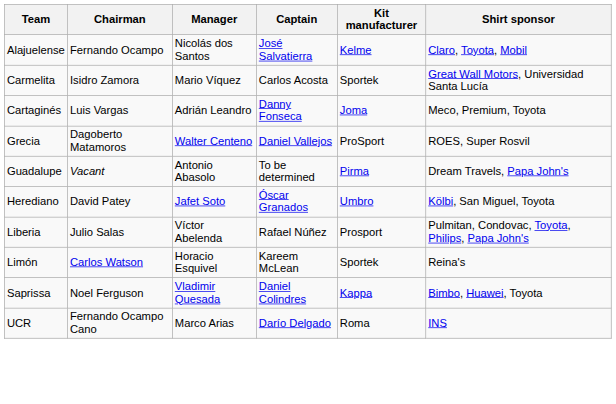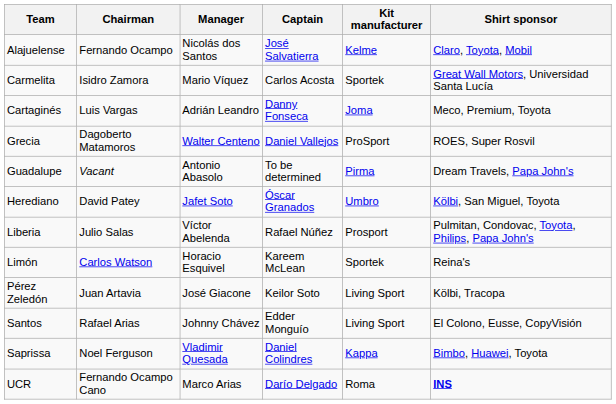 <table class="wikitable sortable">
 <tr>
 <th>Team</th>
 <th>Chairman</th>
 <th>Manager</th>
 <th>Captain</th>
 <th>Kit manufacturer</th>
 <th>Shirt sponsor</th>
 </tr>
 <tr>
 <td>Alajuelense</td>
 <td>Fernando Ocampo</td>
 <td> Nicolás dos Santos</td>
 <td> <a href='#'>José Salvatierra</a></td>
 <td><a href='#'>Kelme</a></td>
 <td><a href='#'>Claro</a>, <a href='#'>Toyota</a>, <a href='#'>Mobil</a></td>
 </tr>
 <tr>
 <td>Carmelita</td>
 <td>Isidro Zamora</td>
 <td> Mario Víquez</td>
 <td> Carlos Acosta</td>
 <td>Sportek</td>
 <td><a href='#'>Great Wall Motors</a>, Universidad Santa Lucía</td>
 </tr>
 <tr>
 <td>Cartaginés</td>
 <td>Luis Vargas</td>
 <td> Adrián Leandro</td>
 <td> <a href='#'>Danny Fonseca</a></td>
 <td><a href='#'>Joma</a></td>
 <td>Meco, Premium, Toyota</td>
 </tr>
 <tr>
 <td>Grecia</td>
 <td>Dagoberto Matamoros</td>
 <td> <a href='#'>Walter Centeno</a></td>
 <td> <a href='#'>Daniel Vallejos</a></td>
 <td>ProSport</td>
 <td>ROES, Super Rosvil</td>
 </tr>
 <tr>
 <td>Guadalupe</td>
 <td><em>Vacant</em></td>
 <td> Antonio Abasolo</td>
 <td>To be determined</td>
 <td><a href='#'>Pirma</a></td>
 <td>Dream Travels, <a href='#'>Papa John's</a></td>
 </tr>
 <tr>
 <td>Herediano</td>
 <td>David Patey</td>
 <td><a href='#'>Jafet Soto</a></td>
 <td> <a href='#'>Óscar Granados</a></td>
 <td><a href='#'>Umbro</a></td>
 <td><a href='#'>Kölbi</a>, San Miguel, Toyota</td>
 </tr>
 <tr>
 <td>Liberia</td>
 <td>Julio Salas</td>
 <td> Víctor Abelenda</td>
 <td> Rafael Núñez</td>
 <td>Prosport</td>
 <td>Pulmitan, Condovac, <a href='#'>Toyota</a>, <a href='#'>Philips</a>, <a href='#'>Papa John's</a></td>
 </tr>
 <tr>
 <td>Limón</td>
 <td><a href='#'>Carlos Watson</a></td>
 <td> Horacio Esquivel</td>
 <td> Kareem McLean</td>
 <td>Sportek</td>
 <td>Reina's</td>
 </tr>
 <tr>
+<td>Pérez Zeledón</td>
+<td>Juan Artavia</td>
+<td> José Giacone</td>
+<td> Keilor Soto</td>
+<td>Living Sport</td>
+<td>Kölbi, Tracopa</td>
+</tr>
+<tr>
+<td>Santos</td>
+<td>Rafael Arias</td>
+<td> Johnny Chávez</td>
+<td> Edder Monguío</td>
+<td>Living Sport</td>
+<td>El Colono, Eusse, CopyVisión</td>
+</tr>
+<tr>
 <td>Saprissa</td>
 <td>Noel Ferguson</td>
 <td> <a href='#'>Vladimir Quesada</a></td>
 <td> <a href='#'>Daniel Colindres</a></td>
 <td><a href='#'>Kappa</a></td>
 <td><a href='#'>Bimbo</a>, <a href='#'>Huawei</a>, Toyota</td>
 </tr>
 <tr>
 <td>UCR</td>
 <td>Fernando Ocampo Cano</td>
 <td> Marco Arias</td>
 <td> <a href='#'>Darío Delgado</a></td>
 <td>Roma</td>
-<td><a href='#'>INS</a></td>
+<td><strong><a href='#'>INS</a></strong></td>
 </tr>
 </table>
